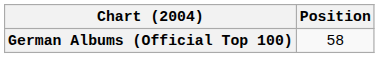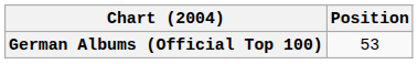 <table class="wikitable plainrowheaders sortable" style="text-align:center;">
 <tr>
 <th>Chart (2004)</th>
 <th>Position</th>
 </tr>
 <tr>
 <th scope="row">German Albums (Official Top 100)</th>
-<td style="text-align:center;">58</td>
+<td style="text-align:center;">53</td>
 </tr>
 </table>
